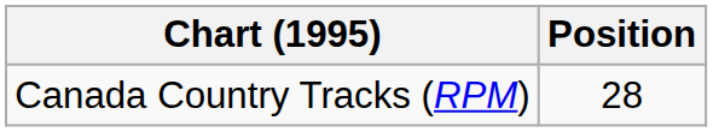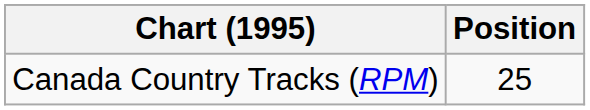 <table class="wikitable sortable">
 <tr>
 <th scope="col">Chart (1995)</th>
 <th scope="col">Position</th>
 </tr>
 <tr>
 <td>Canada Country Tracks (<em><a href='#'>RPM</a></em>)</td>
-<td align="center">28</td>
+<td align="center">25</td>
 </tr>
 </table>
